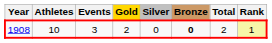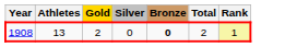 <table class="wikitable sortable collapsible collapsed">
 <tr>
 <th>Year</th>
 <th>Athletes</th>
-<th>Events</th>
 <th style="text-align:center; background-color:gold;"><strong>Gold</strong></th>
 <th style="text-align:center; background-color:silver;"><strong>Silver</strong></th>
 <th style="text-align:center; background-color:#c96;"><strong>Bronze</strong></th>
 <th>Total</th>
 <th>Rank</th>
 </tr>
 <tr |- style="text-align:center;border: 3px solid red">
 <td><a href='#'>1908</a></td>
-<td>10</td>
-<td>3</td>
+<td>13</td>
 <td>2</td>
 <td>0</td>
 <td><strong>0</strong></td>
 <td>2</td>
 <td style="background-color:#F7F6A8">1</td>
 </tr>
 </table>
